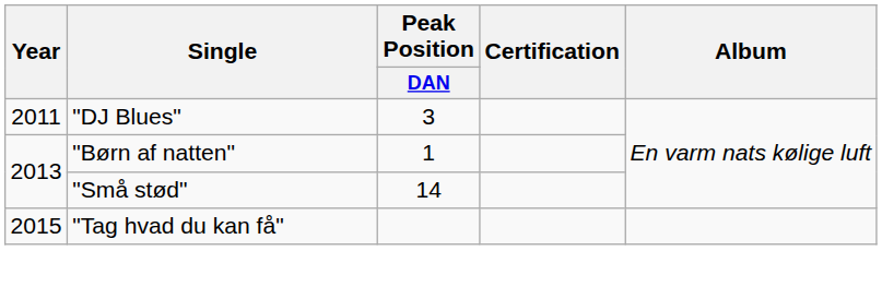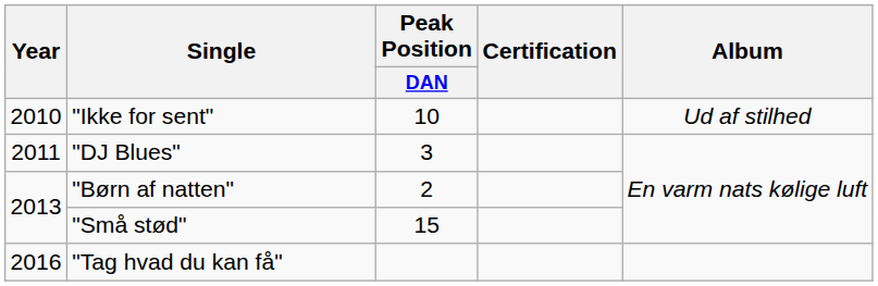 <table class="wikitable plainrowheaders" style="text-align:center;" border="1">
 <tr>
 <th scope="col" rowspan="2">Year</th>
 <th scope="col" rowspan="2" style="width:13em;">Single</th>
 <th scope="col" colspan="1">Peak Position</th>
 <th scope="col" rowspan="2">Certification</th>
 <th scope="col" rowspan="2">Album</th>
 </tr>
 <tr>
 <th scope="col" style="width:3em;font-size:85%;"><a href='#'>DAN</a></th>
 </tr>
 <tr>
+<td>2010</td>
+<td style="text-align:left;">"Ikke for sent"</td>
+<td>10</td>
+<td></td>
+<td rowspan="1" style="text-align:center;"><em>Ud af stilhed</em></td>
+</tr>
+<tr>
 <td>2011</td>
 <td style="text-align:left;">"DJ Blues"</td>
 <td>3</td>
 <td></td>
 <td rowspan="3" style="text-align:center;"><em>En varm nats kølige luft</em></td>
 </tr>
 <tr>
 <td rowspan=2>2013</td>
 <td style="text-align:left;">"Børn af natten"</td>
-<td>1</td>
+<td>2</td>
 <td></td>
 </tr>
 <tr>
 <td style="text-align:left;">"Små stød"</td>
-<td>14</td>
+<td>15</td>
 <td></td>
 </tr>
 <tr>
-<td>2015</td>
+<td>2016</td>
 <td style="text-align:left;">"Tag hvad du kan få"</td>
 <td></td>
 <td></td>
 <td></td>
 </tr>
 </table>
